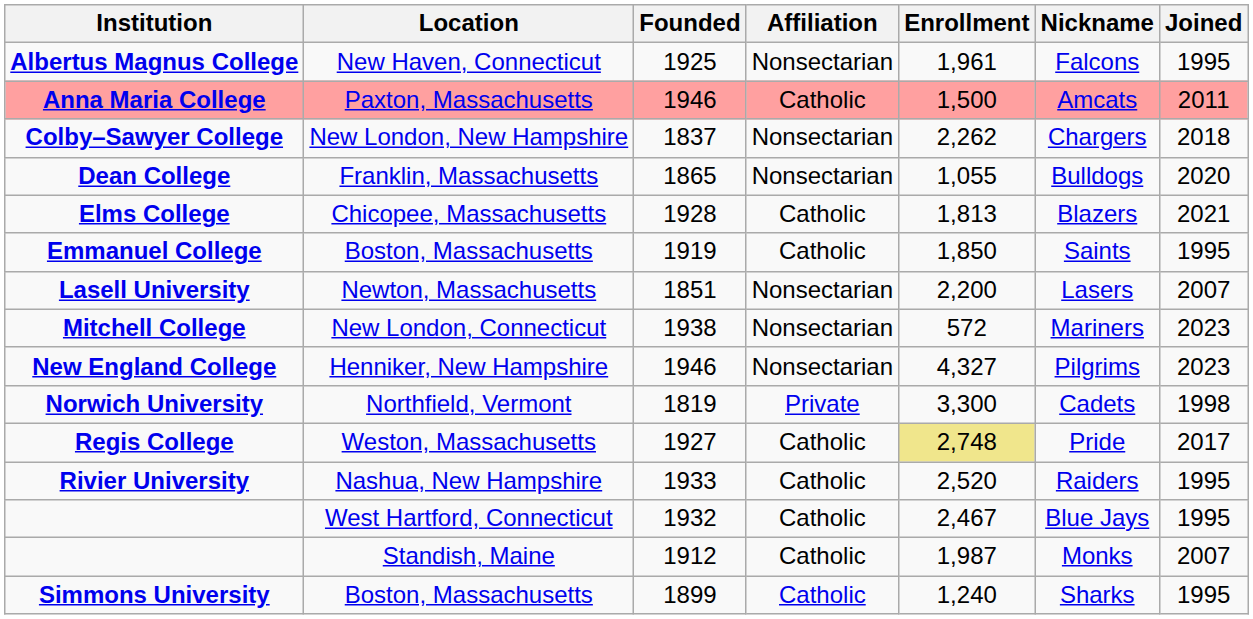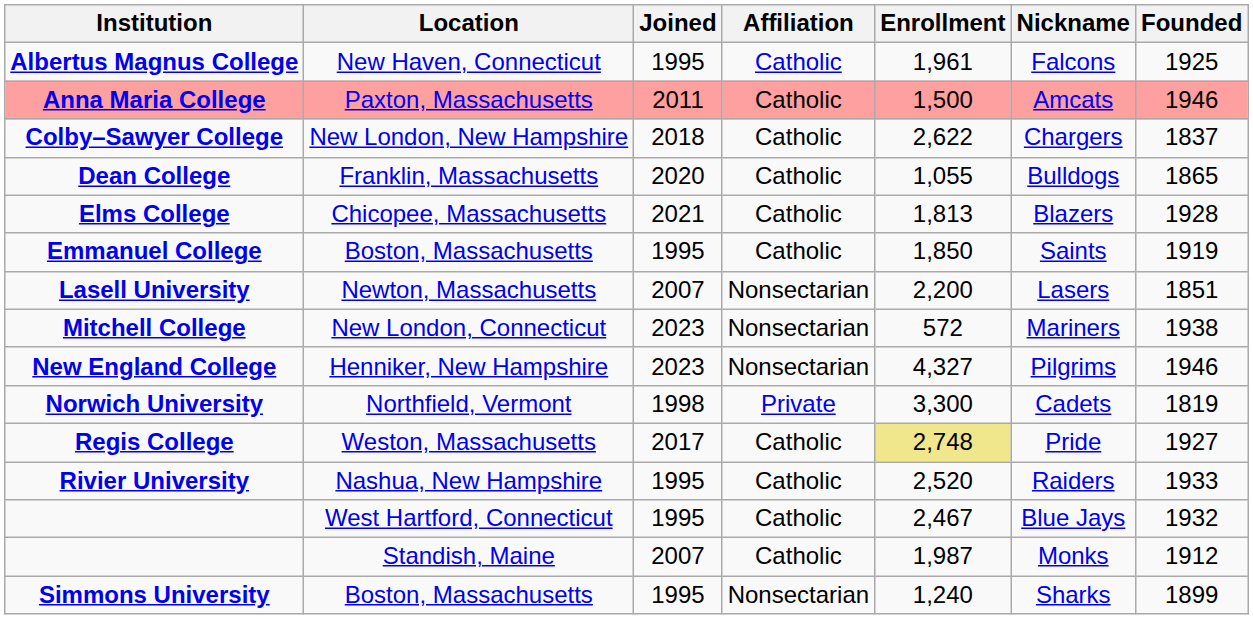 <table class="wikitable sortable" style="text-align:center">
 <tr>
 <th>Institution</th>
 <th>Location</th>
-<th>Founded</th>
+<th>Joined</th>
 <th>Affiliation</th>
 <th>Enrollment</th>
 <th>Nickname</th>
-<th>Joined</th>
+<th>Founded</th>
 </tr>
 <tr>
 <td><strong><a href='#'>Albertus Magnus College</a></strong></td>
 <td><a href='#'>New Haven, Connecticut</a></td>
-<td>1925</td>
-<td>Nonsectarian</td>
+<td>1995</td>
+<td><a href='#'>Catholic</a><br></td>
 <td>1,961</td>
 <td><a href='#'>Falcons</a></td>
-<td>1995</td>
+<td>1925</td>
 </tr>
 <tr bgcolor=#ffa0a0>
 <td><strong><a href='#'>Anna Maria College</a></strong></td>
 <td><a href='#'>Paxton, Massachusetts</a></td>
-<td>1946</td>
+<td>2011</td>
 <td>Catholic<br></td>
 <td>1,500</td>
 <td><a href='#'>Amcats</a></td>
-<td>2011</td>
+<td>1946</td>
 </tr>
 <tr>
 <td><strong><a href='#'>Colby–Sawyer College</a></strong></td>
 <td><a href='#'>New London, New Hampshire</a></td>
+<td>2018</td>
+<td>Catholic<br></td>
+<td>2,622</td>
+<td><a href='#'>Chargers</a></td>
 <td>1837</td>
-<td>Nonsectarian</td>
-<td>2,262</td>
-<td><a href='#'>Chargers</a></td>
-<td>2018</td>
 </tr>
 <tr>
 <td><strong><a href='#'>Dean College</a></strong></td>
 <td><a href='#'>Franklin, Massachusetts</a></td>
-<td>1865</td>
-<td>Nonsectarian</td>
+<td>2020</td>
+<td>Catholic<br></td>
 <td>1,055</td>
 <td><a href='#'>Bulldogs</a></td>
-<td>2020</td>
+<td>1865</td>
 </tr>
 <tr>
 <td><strong><a href='#'>Elms College</a></strong></td>
 <td><a href='#'>Chicopee, Massachusetts</a></td>
-<td>1928</td>
+<td>2021</td>
 <td>Catholic<br></td>
 <td>1,813</td>
 <td><a href='#'>Blazers</a></td>
-<td>2021</td>
+<td>1928</td>
 </tr>
 <tr>
 <td><strong><a href='#'>Emmanuel College</a></strong></td>
 <td><a href='#'>Boston, Massachusetts</a></td>
-<td>1919</td>
+<td>1995</td>
 <td>Catholic<br></td>
 <td>1,850</td>
 <td><a href='#'>Saints</a></td>
-<td>1995</td>
+<td>1919</td>
 </tr>
 <tr>
 <td><strong><a href='#'>Lasell University</a></strong></td>
 <td><a href='#'>Newton, Massachusetts</a></td>
-<td>1851</td>
+<td>2007</td>
 <td>Nonsectarian</td>
 <td>2,200</td>
 <td><a href='#'>Lasers</a></td>
-<td>2007</td>
+<td>1851</td>
 </tr>
 <tr>
 <td><strong><a href='#'>Mitchell College</a></strong></td>
 <td><a href='#'>New London, Connecticut</a></td>
-<td>1938</td>
+<td>2023</td>
 <td>Nonsectarian</td>
 <td>572</td>
 <td><a href='#'>Mariners</a></td>
-<td>2023</td>
+<td>1938</td>
 </tr>
 <tr>
 <td><strong><a href='#'>New England College</a></strong></td>
 <td><a href='#'>Henniker, New Hampshire</a></td>
-<td>1946</td>
+<td>2023</td>
 <td>Nonsectarian</td>
 <td>4,327</td>
 <td><a href='#'>Pilgrims</a></td>
-<td>2023</td>
+<td>1946</td>
 </tr>
 <tr>
 <td><strong><a href='#'>Norwich University</a></strong></td>
 <td><a href='#'>Northfield, Vermont</a></td>
-<td>1819</td>
+<td>1998</td>
 <td><a href='#'>Private</a></td>
 <td>3,300</td>
 <td><a href='#'>Cadets</a></td>
-<td>1998</td>
+<td>1819</td>
 </tr>
 <tr>
 <td><strong><a href='#'>Regis College</a></strong></td>
 <td><a href='#'>Weston, Massachusetts</a></td>
-<td>1927</td>
+<td>2017</td>
 <td>Catholic<br></td>
 <td style="background: khaki;">2,748</td>
 <td><a href='#'>Pride</a></td>
-<td>2017</td>
+<td>1927</td>
 </tr>
 <tr>
 <td><strong><a href='#'>Rivier University</a></strong></td>
 <td><a href='#'>Nashua, New Hampshire</a></td>
-<td>1933</td>
+<td>1995</td>
 <td>Catholic<br></td>
 <td>2,520</td>
 <td><a href='#'>Raiders</a></td>
-<td>1995</td>
+<td>1933</td>
 </tr>
 <tr>
 <td></td>
 <td><a href='#'>West Hartford, Connecticut</a></td>
-<td>1932</td>
+<td>1995</td>
 <td>Catholic<br></td>
 <td>2,467</td>
 <td><a href='#'>Blue Jays</a></td>
-<td>1995</td>
+<td>1932</td>
 </tr>
 <tr>
 <td></td>
 <td><a href='#'>Standish, Maine</a></td>
-<td>1912</td>
+<td>2007</td>
 <td>Catholic<br></td>
 <td>1,987</td>
 <td><a href='#'>Monks</a></td>
-<td>2007</td>
+<td>1912</td>
 </tr>
 <tr>
 <td><strong><a href='#'>Simmons University</a></strong></td>
 <td><a href='#'>Boston, Massachusetts</a></td>
-<td>1899</td>
-<td><a href='#'>Catholic</a><br></td>
+<td>1995</td>
+<td>Nonsectarian</td>
 <td>1,240</td>
 <td><a href='#'>Sharks</a></td>
-<td>1995</td>
+<td>1899</td>
 </tr>
 </table>
